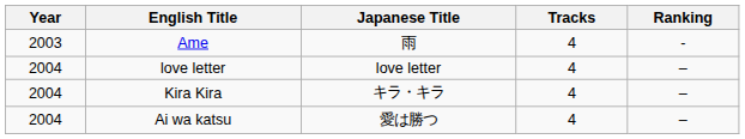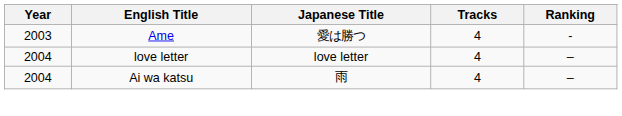 <table class="wikitable" style="text-align:center; font-size:0.9em;">
 <tr>
 <th width="70">Year</th>
 <th width="200">English Title</th>
 <th width="200">Japanese Title</th>
 <th width="100">Tracks</th>
 <th width="100">Ranking</th>
 </tr>
 <tr>
 <td>2003</td>
 <td><a href='#'>Ame</a></td>
-<td>雨</td>
+<td>愛は勝つ</td>
 <td>4</td>
 <td>-</td>
 </tr>
 <tr>
 <td>2004</td>
 <td>love letter</td>
 <td>love letter</td>
 <td>4</td>
 <td>–</td>
 </tr>
 <tr>
 <td>2004</td>
-<td>Kira Kira</td>
-<td>キラ・キラ</td>
-<td>4</td>
-<td>–</td>
-</tr>
-<tr>
-<td>2004</td>
 <td>Ai wa katsu</td>
-<td>愛は勝つ</td>
+<td>雨</td>
 <td>4</td>
 <td>–</td>
 </tr>
 </table>
